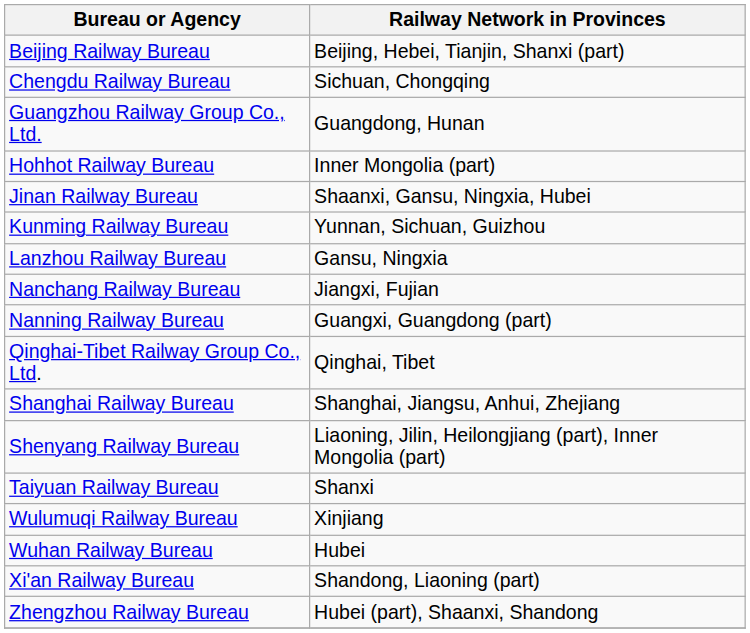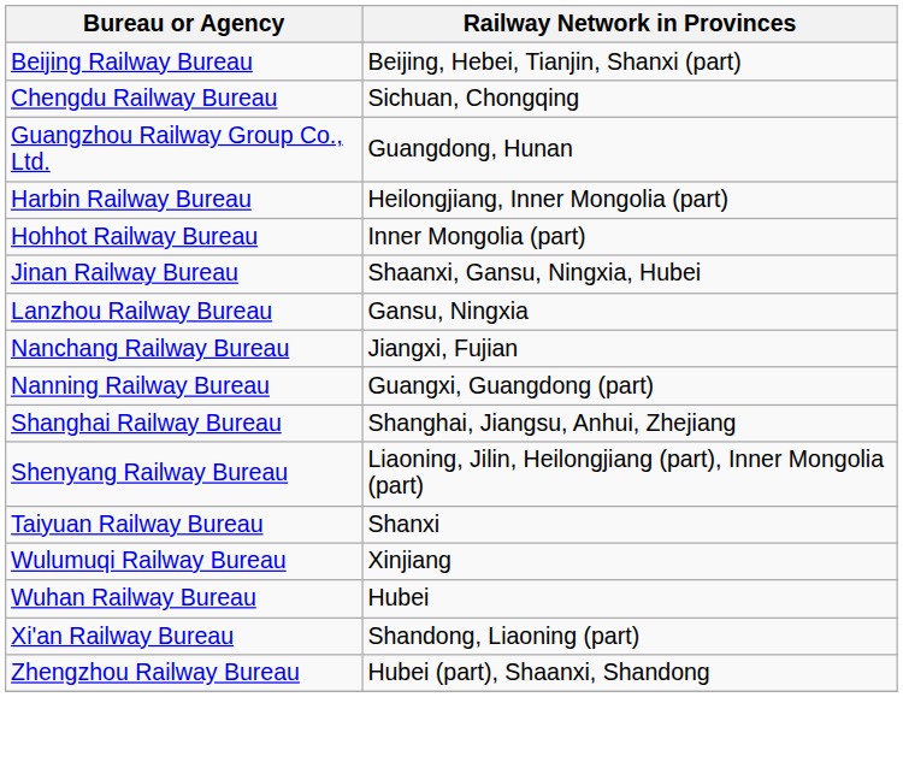 <table class="wikitable" border="1">
 <tr>
 <th>Bureau or Agency</th>
 <th>Railway Network in Provinces</th>
 </tr>
 <tr>
 <td><a href='#'>Beijing Railway Bureau</a></td>
 <td>Beijing, Hebei, Tianjin, Shanxi (part)</td>
 </tr>
 <tr>
 <td><a href='#'>Chengdu Railway Bureau</a></td>
 <td>Sichuan, Chongqing</td>
 </tr>
 <tr>
 <td><a href='#'>Guangzhou Railway Group Co., Ltd.</a></td>
 <td>Guangdong, Hunan</td>
 </tr>
 <tr>
+<td><a href='#'>Harbin Railway Bureau</a></td>
+<td>Heilongjiang, Inner Mongolia (part)</td>
+</tr>
+<tr>
 <td><a href='#'>Hohhot Railway Bureau</a></td>
 <td>Inner Mongolia (part)</td>
 </tr>
 <tr>
 <td><a href='#'>Jinan Railway Bureau</a></td>
 <td>Shaanxi, Gansu, Ningxia, Hubei</td>
-</tr>
-<tr>
-<td><a href='#'>Kunming Railway Bureau</a></td>
-<td>Yunnan, Sichuan, Guizhou</td>
 </tr>
 <tr>
 <td><a href='#'>Lanzhou Railway Bureau</a></td>
 <td>Gansu, Ningxia</td>
 </tr>
 <tr>
 <td><a href='#'>Nanchang Railway Bureau</a></td>
 <td>Jiangxi, Fujian</td>
 </tr>
 <tr>
 <td><a href='#'>Nanning Railway Bureau</a></td>
 <td>Guangxi, Guangdong (part)</td>
-</tr>
-<tr>
-<td><a href='#'>Qinghai-Tibet Railway Group Co., Ltd</a>.</td>
-<td>Qinghai, Tibet</td>
 </tr>
 <tr>
 <td><a href='#'>Shanghai Railway Bureau</a></td>
 <td>Shanghai, Jiangsu, Anhui, Zhejiang</td>
 </tr>
 <tr>
 <td><a href='#'>Shenyang Railway Bureau</a></td>
 <td>Liaoning, Jilin, Heilongjiang (part), Inner Mongolia (part)</td>
 </tr>
 <tr>
 <td><a href='#'>Taiyuan Railway Bureau</a></td>
 <td>Shanxi</td>
 </tr>
 <tr>
 <td><a href='#'>Wulumuqi Railway Bureau</a></td>
 <td>Xinjiang</td>
 </tr>
 <tr>
 <td><a href='#'>Wuhan Railway Bureau</a></td>
 <td>Hubei</td>
 </tr>
 <tr>
 <td><a href='#'>Xi'an Railway Bureau</a></td>
 <td>Shandong, Liaoning (part)</td>
 </tr>
 <tr>
 <td><a href='#'>Zhengzhou Railway Bureau</a></td>
 <td>Hubei (part), Shaanxi, Shandong</td>
 </tr>
 <tr>
 </tr>
 </table>
